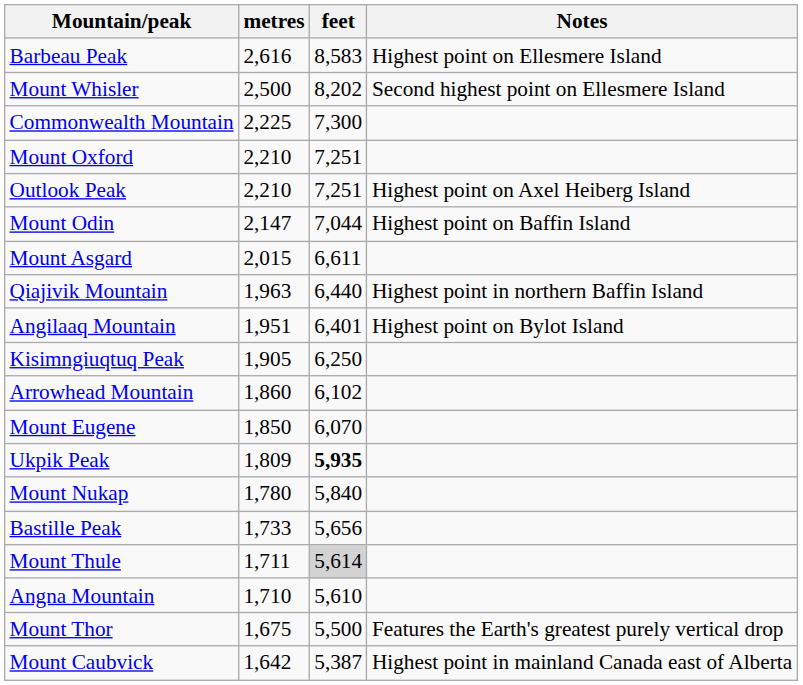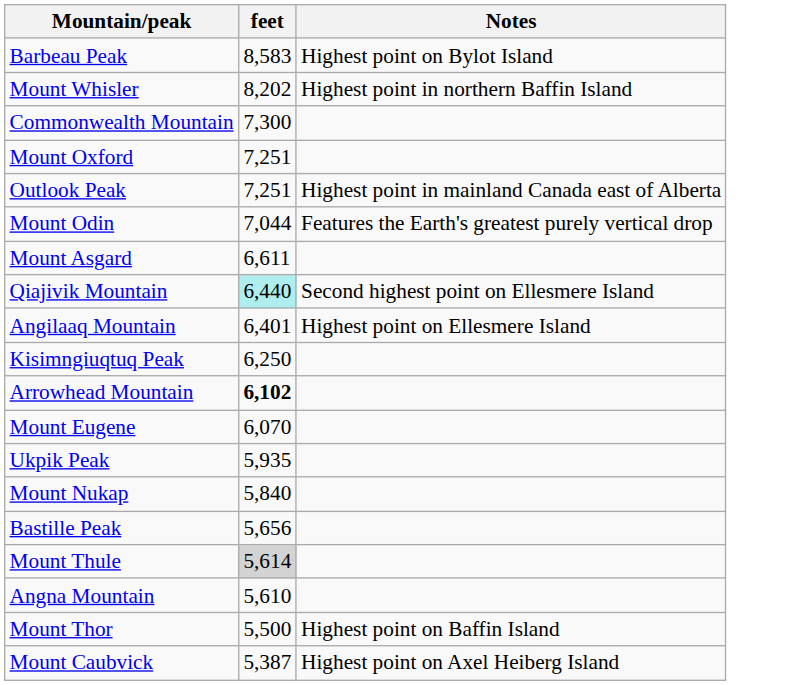 <table class=wikitable>
 <tr>
 <th align="left">Mountain/peak</th>
-<th>metres</th>
 <th>feet</th>
 <th>Notes</th>
 </tr>
 <tr>
 <td><a href='#'>Barbeau Peak</a></td>
-<td>2,616</td>
 <td>8,583</td>
-<td>Highest point on Ellesmere Island</td>
+<td>Highest point on Bylot Island</td>
 </tr>
 <tr>
 <td><a href='#'>Mount Whisler</a></td>
-<td>2,500</td>
 <td>8,202</td>
-<td>Second highest point on Ellesmere Island</td>
+<td>Highest point in northern Baffin Island</td>
 </tr>
 <tr>
 <td><a href='#'>Commonwealth Mountain</a></td>
-<td>2,225</td>
 <td>7,300</td>
 <td> </td>
 </tr>
 <tr>
 <td><a href='#'>Mount Oxford</a></td>
-<td>2,210</td>
 <td>7,251</td>
 <td> </td>
 </tr>
 <tr>
 <td><a href='#'>Outlook Peak</a></td>
-<td>2,210</td>
 <td>7,251</td>
-<td>Highest point on Axel Heiberg Island</td>
+<td>Highest point in mainland Canada east of Alberta</td>
 </tr>
 <tr>
 <td><a href='#'>Mount Odin</a></td>
-<td>2,147</td>
 <td>7,044</td>
-<td>Highest point on Baffin Island</td>
+<td>Features the Earth's greatest purely vertical drop</td>
 </tr>
 <tr>
 <td><a href='#'>Mount Asgard</a></td>
-<td>2,015</td>
 <td>6,611</td>
 <td> </td>
 </tr>
 <tr>
 <td><a href='#'>Qiajivik Mountain</a></td>
-<td>1,963</td>
-<td>6,440</td>
-<td>Highest point in northern Baffin Island</td>
+<td style="background: paleturquoise;">6,440</td>
+<td>Second highest point on Ellesmere Island</td>
 </tr>
 <tr>
 <td><a href='#'>Angilaaq Mountain</a></td>
-<td>1,951</td>
 <td>6,401</td>
-<td>Highest point on Bylot Island</td>
+<td>Highest point on Ellesmere Island</td>
 </tr>
 <tr>
 <td><a href='#'>Kisimngiuqtuq Peak</a></td>
-<td>1,905</td>
 <td>6,250</td>
 <td> </td>
 </tr>
 <tr>
 <td><a href='#'>Arrowhead Mountain</a></td>
-<td>1,860</td>
-<td>6,102</td>
+<td><strong>6,102</strong></td>
 <td> </td>
 </tr>
 <tr>
 <td><a href='#'>Mount Eugene</a></td>
-<td>1,850</td>
 <td>6,070</td>
 <td> </td>
 </tr>
 <tr>
 <td><a href='#'>Ukpik Peak</a></td>
-<td>1,809</td>
-<td><strong>5,935</strong></td>
+<td>5,935</td>
 <td> </td>
 </tr>
 <tr>
 <td><a href='#'>Mount Nukap</a></td>
-<td>1,780</td>
 <td>5,840</td>
 <td> </td>
 </tr>
 <tr>
 <td><a href='#'>Bastille Peak</a></td>
-<td>1,733</td>
 <td>5,656</td>
 <td> </td>
 </tr>
 <tr>
 <td><a href='#'>Mount Thule</a></td>
-<td>1,711</td>
 <td style="background: lightgrey;">5,614</td>
 <td> </td>
 </tr>
 <tr>
 <td><a href='#'>Angna Mountain</a></td>
-<td>1,710</td>
 <td>5,610</td>
 <td> </td>
 </tr>
 <tr>
 <td><a href='#'>Mount Thor</a></td>
-<td>1,675</td>
 <td>5,500</td>
-<td>Features the Earth's greatest purely vertical drop</td>
+<td>Highest point on Baffin Island</td>
 </tr>
 <tr>
 <td><a href='#'>Mount Caubvick</a></td>
-<td>1,642</td>
 <td>5,387</td>
-<td>Highest point in mainland Canada east of Alberta</td>
+<td>Highest point on Axel Heiberg Island</td>
 </tr>
 </table>
